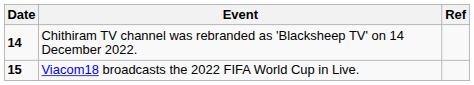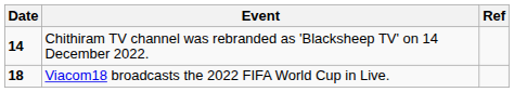 <table class="wikitable" width="65%">
 <tr>
 <th>Date</th>
 <th>Event</th>
 <th>Ref</th>
 </tr>
 <tr>
 <td><strong>14</strong></td>
 <td>Chithiram TV channel was rebranded as 'Blacksheep TV' on 14 December 2022.</td>
 <td></td>
 </tr>
 <tr>
-<td><strong>15</strong></td>
+<td><strong>18</strong></td>
 <td><a href='#'>Viacom18</a> broadcasts the 2022 FIFA World Cup in Live.</td>
 <td></td>
 </tr>
 </table>
